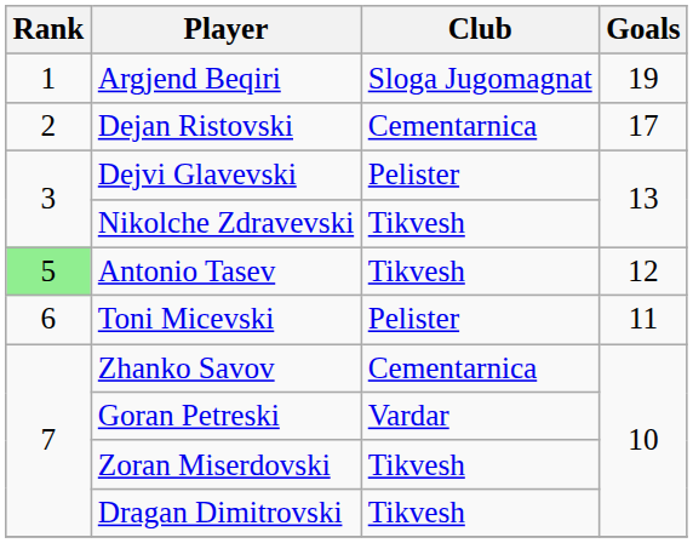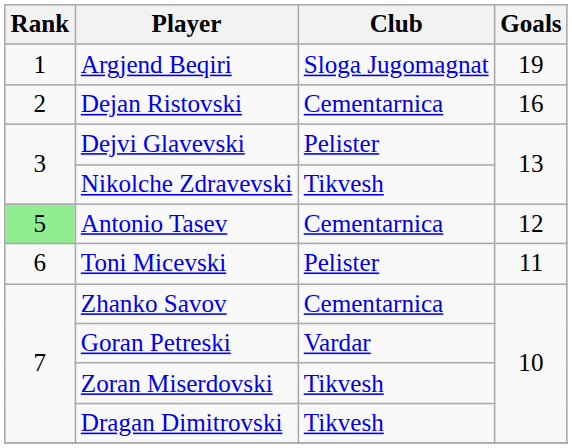 <table class="wikitable" style="text-align:center">
 <tr>
 <th>Rank</th>
 <th>Player</th>
 <th>Club</th>
 <th>Goals</th>
 </tr>
 <tr>
 <td>1</td>
 <td align="left"> <a href='#'>Argjend Beqiri</a></td>
 <td align="left"><a href='#'>Sloga Jugomagnat</a></td>
 <td>19</td>
 </tr>
 <tr>
 <td>2</td>
 <td align="left"> <a href='#'>Dejan Ristovski</a></td>
 <td align="left"><a href='#'>Cementarnica</a></td>
-<td>17</td>
+<td>16</td>
 </tr>
 <tr>
 <td rowspan="2">3</td>
 <td align="left"> <a href='#'>Dejvi Glavevski</a></td>
 <td align="left"><a href='#'>Pelister</a></td>
 <td rowspan="2">13</td>
 </tr>
 <tr>
 <td align="left"> <a href='#'>Nikolche Zdravevski</a></td>
 <td align="left"><a href='#'>Tikvesh</a></td>
 </tr>
 <tr>
 <td style="background: lightgreen;">5</td>
 <td align="left"> <a href='#'>Antonio Tasev</a></td>
-<td align="left"><a href='#'>Tikvesh</a></td>
+<td align="left"><a href='#'>Cementarnica</a></td>
 <td>12</td>
 </tr>
 <tr>
 <td>6</td>
 <td align="left"> <a href='#'>Toni Micevski</a></td>
 <td align="left"><a href='#'>Pelister</a></td>
 <td>11</td>
 </tr>
 <tr>
 <td rowspan="4">7</td>
 <td align="left"> <a href='#'>Zhanko Savov</a></td>
 <td align="left"><a href='#'>Cementarnica</a></td>
 <td rowspan="4">10</td>
 </tr>
 <tr>
 <td align="left"> <a href='#'>Goran Petreski</a></td>
 <td align="left"><a href='#'>Vardar</a></td>
 </tr>
 <tr>
 <td align="left"> <a href='#'>Zoran Miserdovski</a></td>
 <td align="left"><a href='#'>Tikvesh</a></td>
 </tr>
 <tr>
 <td align="left"> <a href='#'>Dragan Dimitrovski</a></td>
 <td align="left"><a href='#'>Tikvesh</a></td>
 </tr>
 <tr>
 </tr>
 </table>
